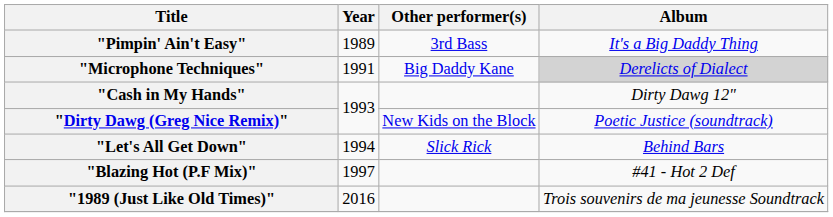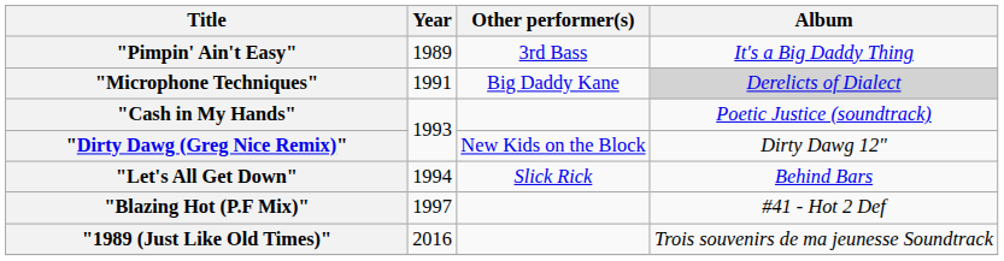 <table class="wikitable plainrowheaders" style="text-align:center;">
 <tr>
 <th scope="col" style="width:20em;">Title</th>
 <th scope="col">Year</th>
 <th scope="col">Other performer(s)</th>
 <th scope="col">Album</th>
 </tr>
 <tr>
 <th scope="row">"Pimpin' Ain't Easy"</th>
 <td>1989</td>
 <td><a href='#'>3rd Bass</a></td>
 <td><em><a href='#'>It's a Big Daddy Thing</a></em></td>
 </tr>
 <tr>
 <th scope="row">"Microphone Techniques"</th>
 <td>1991</td>
 <td><a href='#'>Big Daddy Kane</a></td>
 <td style="background: lightgrey;"><em><a href='#'>Derelicts of Dialect</a></em></td>
 </tr>
 <tr>
 <th scope="row">"Cash in My Hands"</th>
 <td rowspan="2">1993</td>
 <td></td>
-<td><em>Dirty Dawg 12"</em></td>
+<td><em><a href='#'>Poetic Justice (soundtrack)</a></em></td>
 </tr>
 <tr>
 <th scope="row">"<a href='#'>Dirty Dawg (Greg Nice Remix)</a>"</th>
 <td><a href='#'>New Kids on the Block</a></td>
-<td><em><a href='#'>Poetic Justice (soundtrack)</a></em></td>
+<td><em>Dirty Dawg 12"</em></td>
 </tr>
 <tr>
 <th scope="row">"Let's All Get Down"</th>
 <td>1994</td>
 <td><em><a href='#'>Slick Rick</a></em></td>
 <td><a href='#'><em>Behind Bars</em></a></td>
 </tr>
 <tr>
 <th scope="row">"Blazing Hot (P.F Mix)"</th>
 <td>1997</td>
 <td></td>
 <td><em>#41 - Hot 2 Def</em></td>
 </tr>
 <tr>
 <th scope="row">"1989 (Just Like Old Times)"</th>
 <td>2016</td>
 <td></td>
 <td><em>Trois souvenirs de ma jeunesse Soundtrack</em></td>
 </tr>
 <tr>
 </tr>
 </table>
